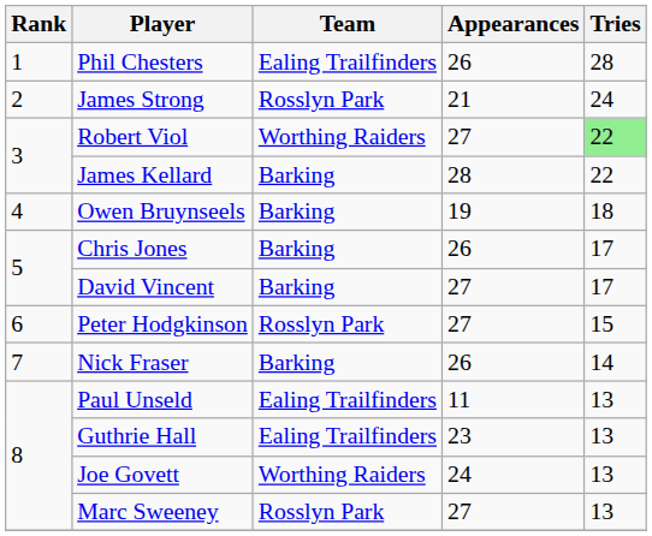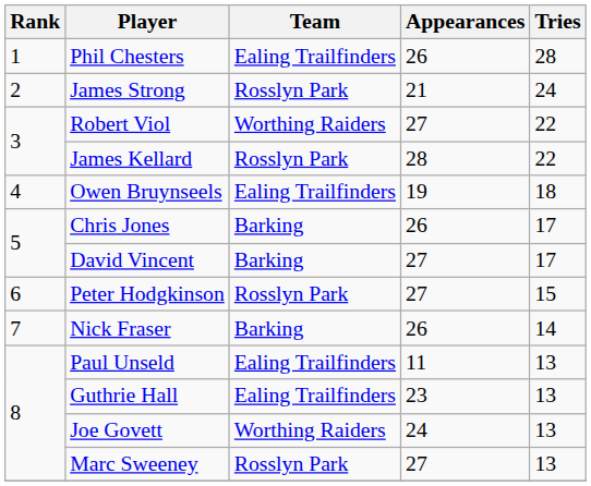 <table class="wikitable">
 <tr>
 <th>Rank</th>
 <th>Player</th>
 <th>Team</th>
 <th>Appearances</th>
 <th>Tries</th>
 </tr>
 <tr>
 <td>1</td>
 <td> <a href='#'>Phil Chesters</a></td>
 <td><a href='#'>Ealing Trailfinders</a></td>
 <td>26</td>
 <td>28</td>
 </tr>
 <tr>
 <td>2</td>
 <td> <a href='#'>James Strong</a></td>
 <td><a href='#'>Rosslyn Park</a></td>
 <td>21</td>
 <td>24</td>
 </tr>
 <tr>
 <td rowspan=2>3</td>
 <td> <a href='#'>Robert Viol</a></td>
 <td><a href='#'>Worthing Raiders</a></td>
 <td>27</td>
-<td style="background: lightgreen;">22</td>
+<td>22</td>
 </tr>
 <tr>
 <td> <a href='#'>James Kellard</a></td>
-<td><a href='#'>Barking</a></td>
+<td><a href='#'>Rosslyn Park</a></td>
 <td>28</td>
 <td>22</td>
 </tr>
 <tr>
 <td>4</td>
 <td> <a href='#'>Owen Bruynseels</a></td>
-<td><a href='#'>Barking</a></td>
+<td><a href='#'>Ealing Trailfinders</a></td>
 <td>19</td>
 <td>18</td>
 </tr>
 <tr>
 <td rowspan=2>5</td>
 <td> <a href='#'>Chris Jones</a></td>
 <td><a href='#'>Barking</a></td>
 <td>26</td>
 <td>17</td>
 </tr>
 <tr>
 <td> <a href='#'>David Vincent</a></td>
 <td><a href='#'>Barking</a></td>
 <td>27</td>
 <td>17</td>
 </tr>
 <tr>
 <td>6</td>
 <td> <a href='#'>Peter Hodgkinson</a></td>
 <td><a href='#'>Rosslyn Park</a></td>
 <td>27</td>
 <td>15</td>
 </tr>
 <tr>
 <td>7</td>
 <td> <a href='#'>Nick Fraser</a></td>
 <td><a href='#'>Barking</a></td>
 <td>26</td>
 <td>14</td>
 </tr>
 <tr>
 <td rowspan=4>8</td>
 <td> <a href='#'>Paul Unseld</a></td>
 <td><a href='#'>Ealing Trailfinders</a></td>
 <td>11</td>
 <td>13</td>
 </tr>
 <tr>
 <td> <a href='#'>Guthrie Hall</a></td>
 <td><a href='#'>Ealing Trailfinders</a></td>
 <td>23</td>
 <td>13</td>
 </tr>
 <tr>
 <td> <a href='#'>Joe Govett</a></td>
 <td><a href='#'>Worthing Raiders</a></td>
 <td>24</td>
 <td>13</td>
 </tr>
 <tr>
 <td> <a href='#'>Marc Sweeney</a></td>
 <td><a href='#'>Rosslyn Park</a></td>
 <td>27</td>
 <td>13</td>
 </tr>
 <tr>
 </tr>
 </table>
